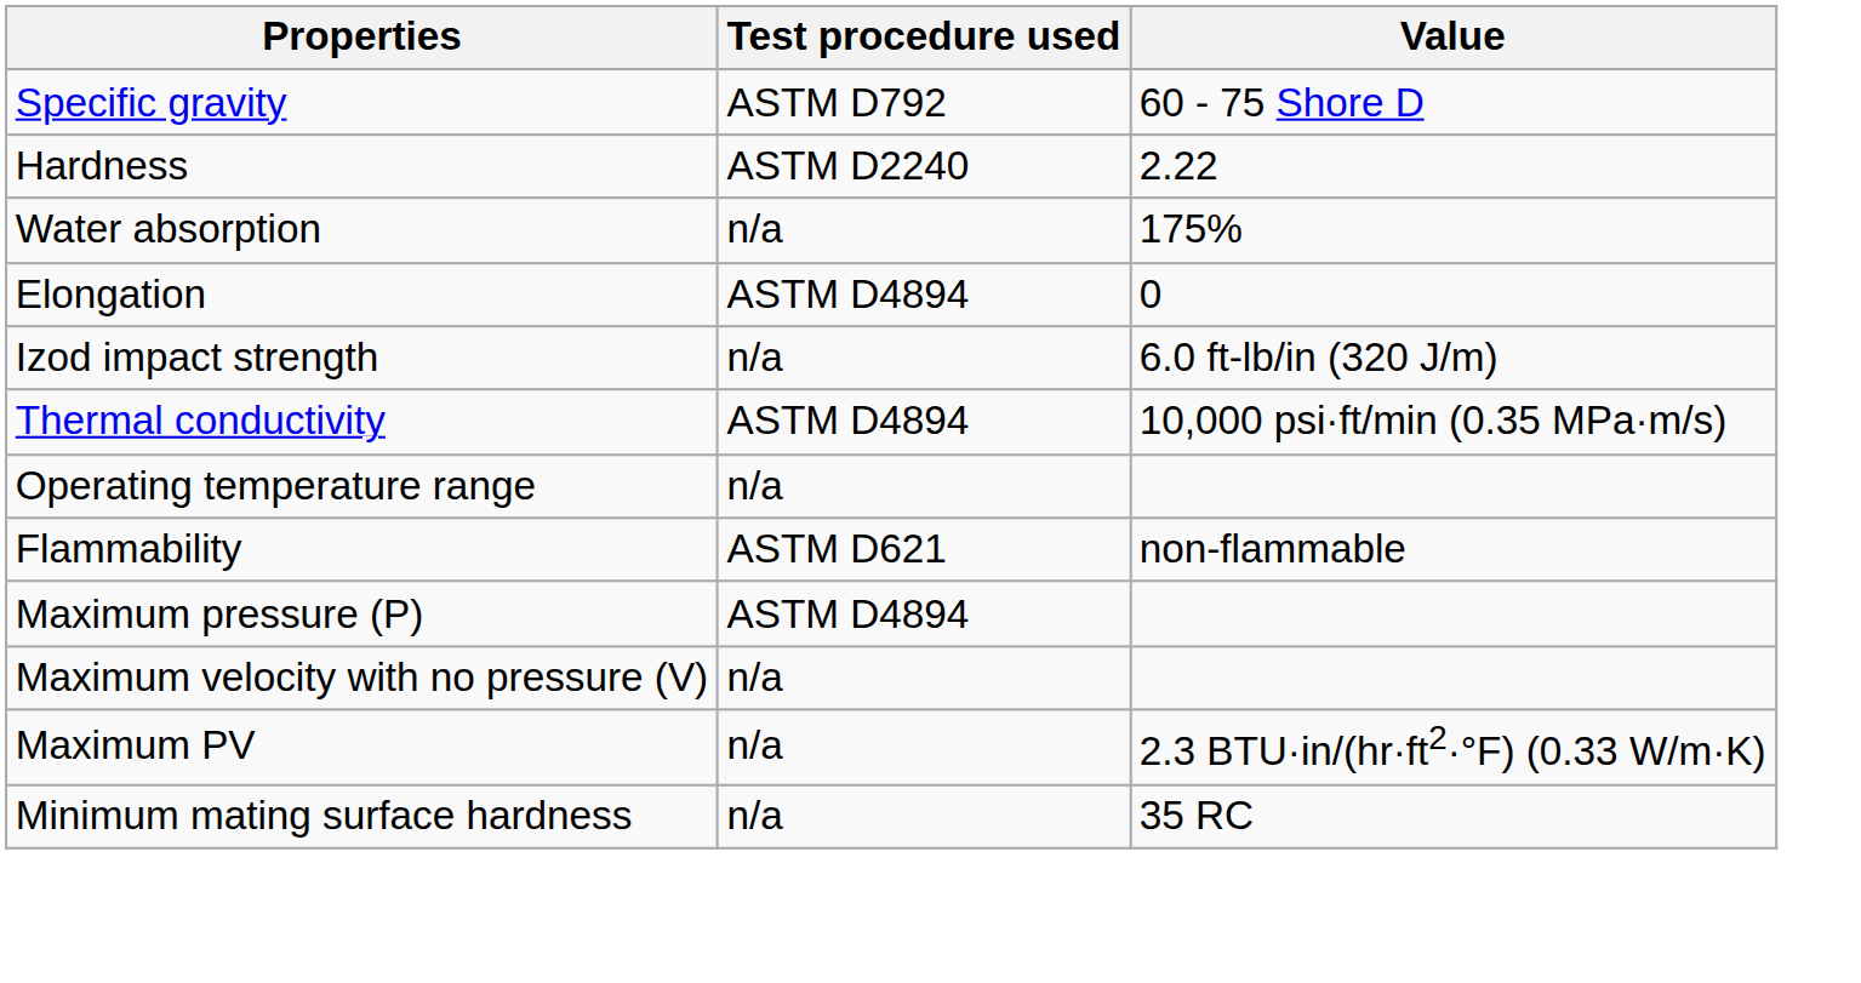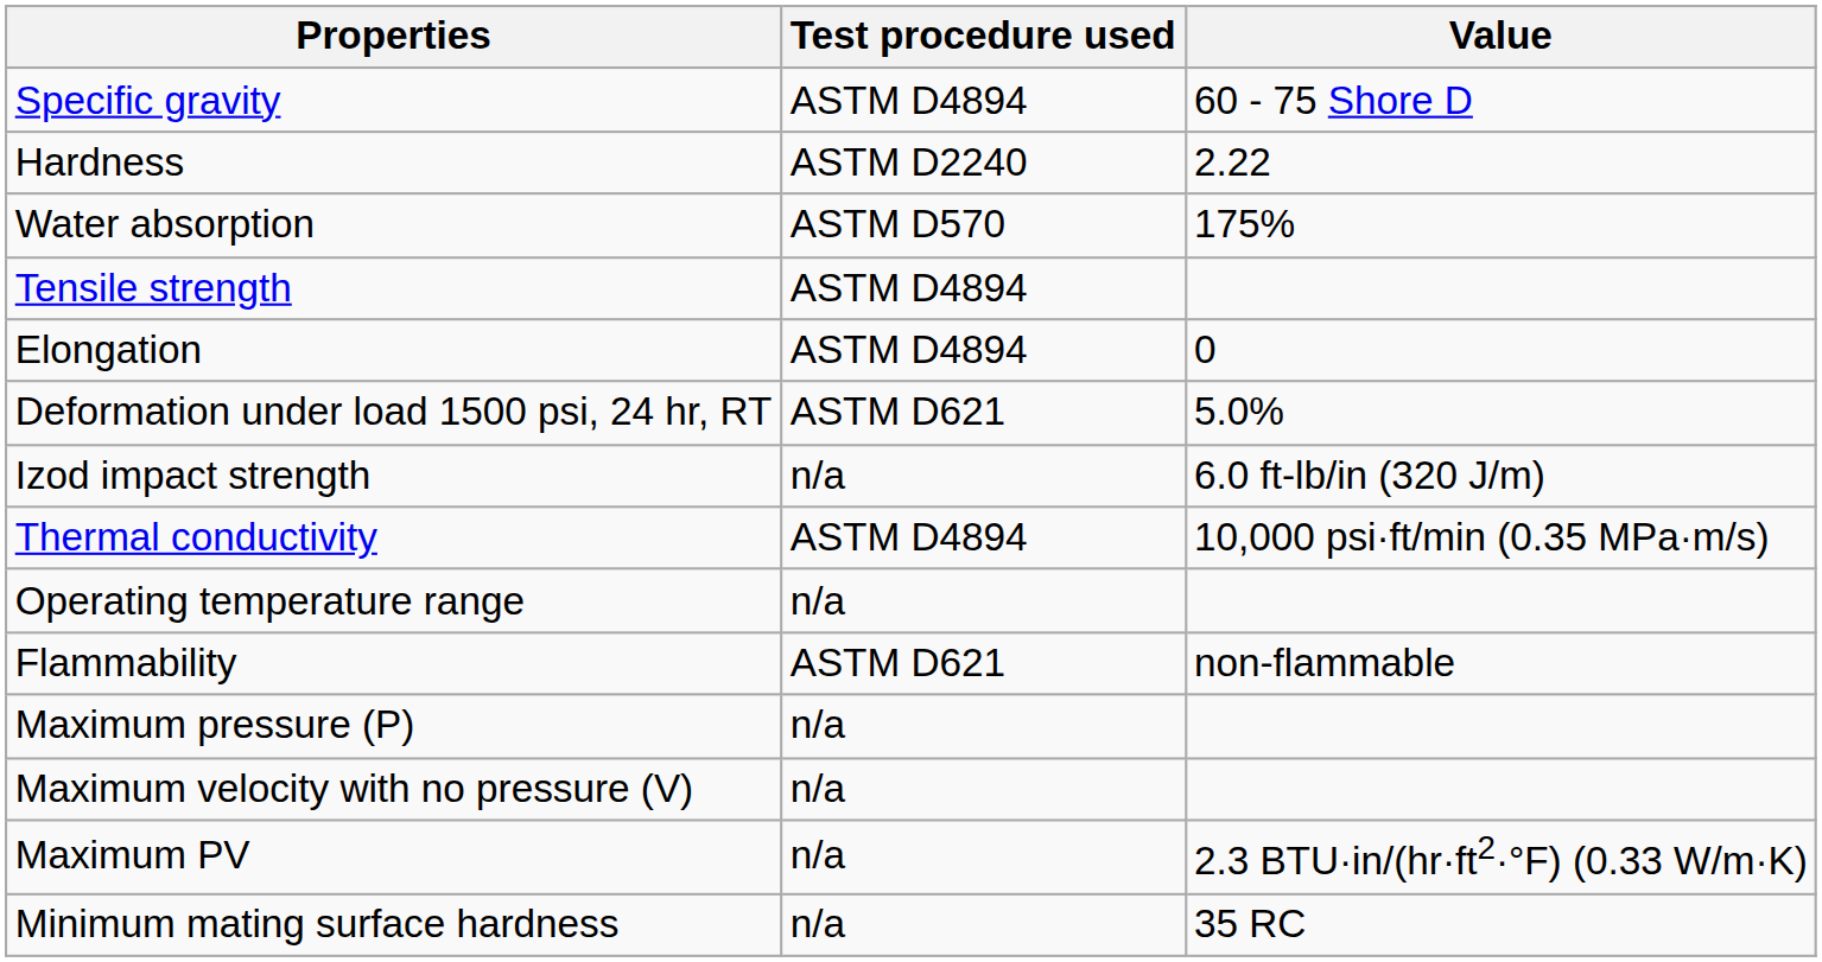 <table class="wikitable">
 <tr>
 <th>Properties</th>
 <th>Test procedure used</th>
 <th>Value</th>
 </tr>
 <tr>
 <td><a href='#'>Specific gravity</a></td>
-<td>ASTM D792</td>
+<td>ASTM D4894</td>
 <td>60 - 75 <a href='#'>Shore D</a></td>
 </tr>
 <tr>
 <td>Hardness</td>
 <td>ASTM D2240</td>
 <td>2.22</td>
 </tr>
 <tr>
 <td>Water absorption</td>
-<td>n/a</td>
+<td>ASTM D570</td>
 <td>175%</td>
+</tr>
+<tr>
+<td><a href='#'>Tensile strength</a></td>
+<td>ASTM D4894</td>
+<td></td>
 </tr>
 <tr>
 <td>Elongation</td>
 <td>ASTM D4894</td>
 <td>0</td>
+</tr>
+<tr>
+<td>Deformation under load 1500 psi, 24 hr, RT</td>
+<td>ASTM D621</td>
+<td>5.0%</td>
 </tr>
 <tr>
 <td>Izod impact strength</td>
 <td>n/a</td>
 <td>6.0 ft-lb/in (320 J/m)</td>
 </tr>
 <tr>
 <td><a href='#'>Thermal conductivity</a></td>
 <td>ASTM D4894</td>
 <td>10,000 psi·ft/min (0.35 MPa·m/s)</td>
 </tr>
 <tr>
 <td>Operating temperature range</td>
 <td>n/a</td>
 <td></td>
 </tr>
 <tr>
 <td>Flammability</td>
 <td>ASTM D621</td>
 <td>non-flammable</td>
 </tr>
 <tr>
 <td>Maximum pressure (P)</td>
-<td>ASTM D4894</td>
+<td>n/a</td>
 <td></td>
 </tr>
 <tr>
 <td>Maximum velocity with no pressure (V)</td>
 <td>n/a</td>
 <td></td>
 </tr>
 <tr>
 <td>Maximum PV</td>
 <td>n/a</td>
 <td>2.3 BTU·in/(hr·ft<sup>2</sup>·°F) (0.33 W/m·K)</td>
 </tr>
 <tr>
 <td>Minimum mating surface hardness</td>
 <td>n/a</td>
 <td>35 RC</td>
 </tr>
 </table>
